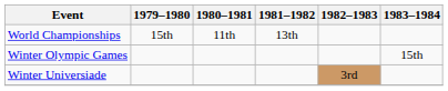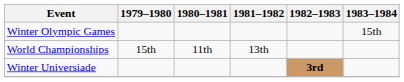 <table class="wikitable">
 <tr>
 <th>Event</th>
 <th>1979–1980</th>
 <th>1980–1981</th>
 <th>1981–1982</th>
 <th>1982–1983</th>
 <th>1983–1984</th>
 </tr>
 <tr>
+<td><a href='#'>Winter Olympic Games</a></td>
+<td></td>
+<td></td>
+<td></td>
+<td></td>
+<td align="center">15th</td>
+</tr>
+<tr>
 <td><a href='#'>World Championships</a></td>
 <td align="center">15th</td>
 <td align="center">11th</td>
 <td align="center">13th</td>
 <td></td>
 <td></td>
 </tr>
 <tr>
-<td><a href='#'>Winter Olympic Games</a></td>
-<td></td>
-<td></td>
-<td></td>
-<td></td>
-<td align="center">15th</td>
-</tr>
-<tr>
 <td><a href='#'>Winter Universiade</a></td>
 <td></td>
 <td></td>
 <td></td>
-<td align="center" bgcolor="#cc9966">3rd</td>
+<td align="center" bgcolor="#cc9966"><strong>3rd</strong></td>
 <td></td>
 </tr>
 <tr>
 </tr>
 </table>
